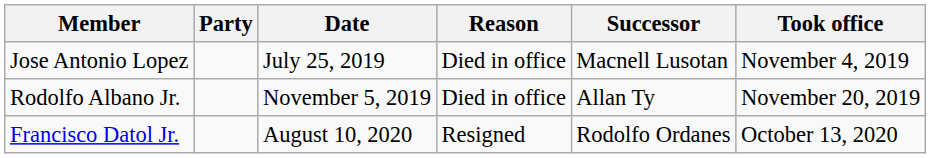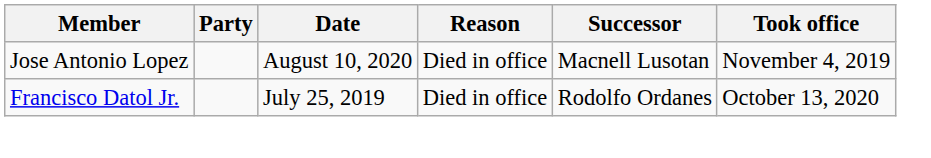 <table class=wikitable style="font-size:95%;">
 <tr>
 <th>Member</th>
 <th>Party</th>
 <th>Date</th>
 <th>Reason</th>
 <th>Successor</th>
 <th>Took office</th>
 </tr>
 <tr>
 <td>Jose Antonio Lopez</td>
 <td></td>
-<td>July 25, 2019</td>
+<td>August 10, 2020</td>
 <td>Died in office</td>
 <td>Macnell Lusotan</td>
 <td>November 4, 2019</td>
 </tr>
 <tr>
-<td>Rodolfo Albano Jr.</td>
-<td></td>
-<td>November 5, 2019</td>
-<td>Died in office</td>
-<td>Allan Ty</td>
-<td>November 20, 2019</td>
-</tr>
-<tr>
 <td><a href='#'>Francisco Datol Jr.</a></td>
 <td></td>
-<td>August 10, 2020</td>
-<td>Resigned</td>
+<td>July 25, 2019</td>
+<td>Died in office</td>
 <td>Rodolfo Ordanes</td>
 <td>October 13, 2020</td>
 </tr>
 </table>
